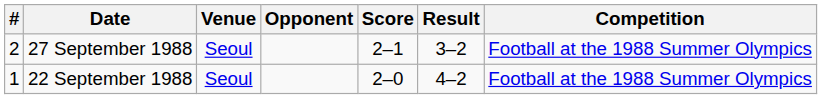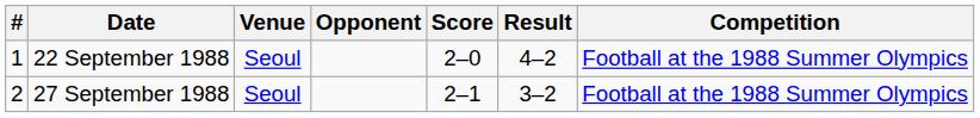 <table class="wikitable" style="text-align:center">
 <tr>
 <th>#</th>
 <th>Date</th>
 <th>Venue</th>
 <th>Opponent</th>
 <th>Score</th>
 <th>Result</th>
 <th>Competition</th>
 </tr>
 <tr>
+<td>1</td>
+<td>22 September 1988</td>
+<td><a href='#'>Seoul</a></td>
+<td></td>
+<td>2–0</td>
+<td>4–2</td>
+<td><a href='#'>Football at the 1988 Summer Olympics</a></td>
+</tr>
+<tr>
 <td>2</td>
 <td>27 September 1988</td>
 <td><a href='#'>Seoul</a></td>
 <td></td>
 <td>2–1</td>
 <td>3–2</td>
 <td><a href='#'>Football at the 1988 Summer Olympics</a></td>
 </tr>
-<tr>
-<td>1</td>
-<td>22 September 1988</td>
-<td><a href='#'>Seoul</a></td>
-<td></td>
-<td>2–0</td>
-<td>4–2</td>
-<td><a href='#'>Football at the 1988 Summer Olympics</a></td>
-</tr>
 </table>
